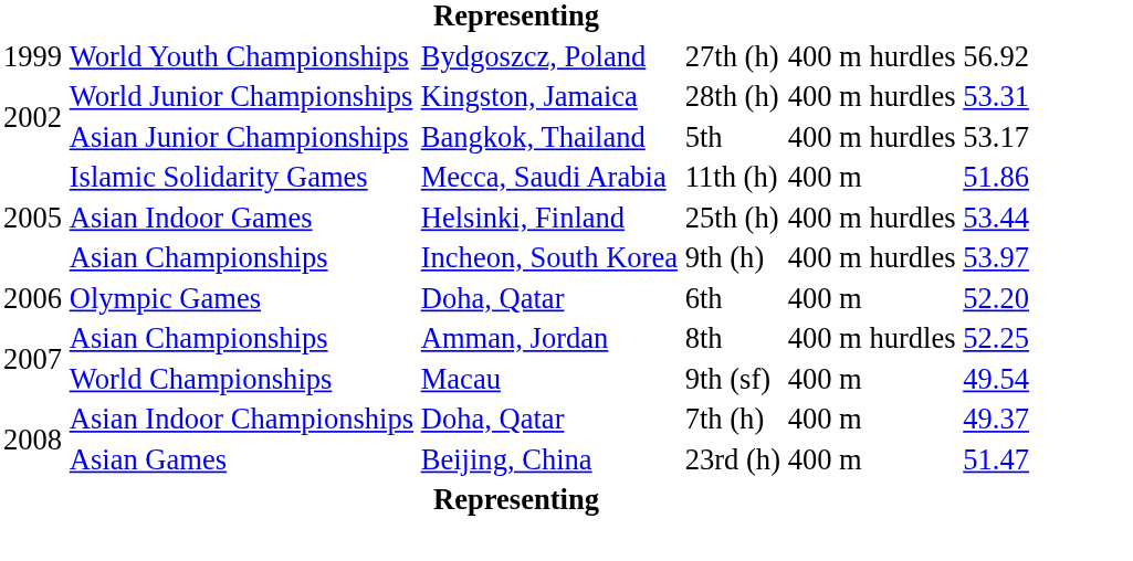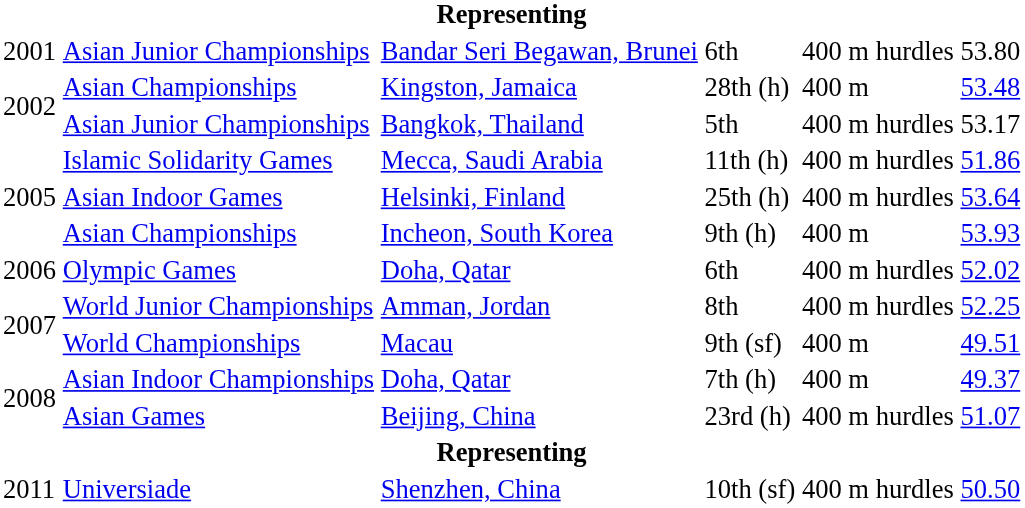 <table>
 <tr>
 <th colspan="6">Representing </th>
 </tr>
 <tr>
-<td>1999</td>
-<td><a href='#'>World Youth Championships</a></td>
-<td><a href='#'>Bydgoszcz, Poland</a></td>
-<td>27th (h)</td>
+<td>2001</td>
+<td><a href='#'>Asian Junior Championships</a></td>
+<td><a href='#'>Bandar Seri Begawan, Brunei</a></td>
+<td>6th</td>
 <td>400 m hurdles</td>
-<td>56.92</td>
+<td>53.80</td>
 </tr>
 <tr>
 <td rowspan=2>2002</td>
-<td><a href='#'>World Junior Championships</a></td>
+<td><a href='#'>Asian Championships</a></td>
 <td><a href='#'>Kingston, Jamaica</a></td>
 <td>28th (h)</td>
-<td>400 m hurdles</td>
-<td><a href='#'>53.31</a></td>
+<td>400 m</td>
+<td><a href='#'>53.48</a></td>
 </tr>
 <tr>
 <td><a href='#'>Asian Junior Championships</a></td>
 <td><a href='#'>Bangkok, Thailand</a></td>
 <td>5th</td>
 <td>400 m hurdles</td>
 <td>53.17</td>
 </tr>
 <tr>
 <td rowspan=3>2005</td>
 <td><a href='#'>Islamic Solidarity Games</a></td>
 <td><a href='#'>Mecca, Saudi Arabia</a></td>
 <td>11th (h)</td>
-<td>400 m</td>
+<td>400 m hurdles</td>
 <td><a href='#'>51.86</a></td>
 </tr>
 <tr>
 <td><a href='#'>Asian Indoor Games</a></td>
 <td><a href='#'>Helsinki, Finland</a></td>
 <td>25th (h)</td>
 <td>400 m hurdles</td>
-<td><a href='#'>53.44</a></td>
+<td><a href='#'>53.64</a></td>
 </tr>
 <tr>
 <td><a href='#'>Asian Championships</a></td>
 <td><a href='#'>Incheon, South Korea</a></td>
 <td>9th (h)</td>
-<td>400 m hurdles</td>
-<td><a href='#'>53.97</a></td>
+<td>400 m</td>
+<td><a href='#'>53.93</a></td>
 </tr>
 <tr>
 <td>2006</td>
 <td><a href='#'>Olympic Games</a></td>
 <td><a href='#'>Doha, Qatar</a></td>
 <td>6th</td>
-<td>400 m</td>
-<td><a href='#'>52.20</a></td>
+<td>400 m hurdles</td>
+<td><a href='#'>52.02</a></td>
 </tr>
 <tr>
 <td rowspan=2>2007</td>
-<td><a href='#'>Asian Championships</a></td>
+<td><a href='#'>World Junior Championships</a></td>
 <td><a href='#'>Amman, Jordan</a></td>
 <td>8th</td>
 <td>400 m hurdles</td>
 <td><a href='#'>52.25</a></td>
 </tr>
 <tr>
 <td><a href='#'>World Championships</a></td>
 <td><a href='#'>Macau</a></td>
 <td>9th (sf)</td>
 <td>400 m</td>
-<td><a href='#'>49.54</a></td>
+<td><a href='#'>49.51</a></td>
 </tr>
 <tr>
 <td rowspan=2>2008</td>
 <td><a href='#'>Asian Indoor Championships</a></td>
 <td><a href='#'>Doha, Qatar</a></td>
 <td>7th (h)</td>
 <td>400 m</td>
 <td><a href='#'>49.37</a></td>
 </tr>
 <tr>
 <td><a href='#'>Asian Games</a></td>
 <td><a href='#'>Beijing, China</a></td>
 <td>23rd (h)</td>
-<td>400 m</td>
-<td><a href='#'>51.47</a></td>
+<td>400 m hurdles</td>
+<td><a href='#'>51.07</a></td>
 </tr>
 <tr>
 <th colspan="6">Representing </th>
 </tr>
+<tr>
+<td>2011</td>
+<td><a href='#'>Universiade</a></td>
+<td><a href='#'>Shenzhen, China</a></td>
+<td>10th (sf)</td>
+<td>400 m hurdles</td>
+<td><a href='#'>50.50</a></td>
+</tr>
 </table>
